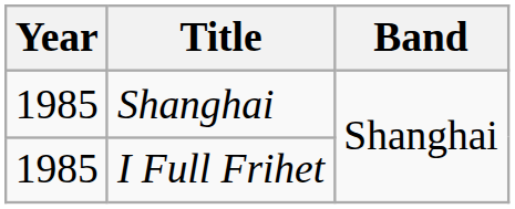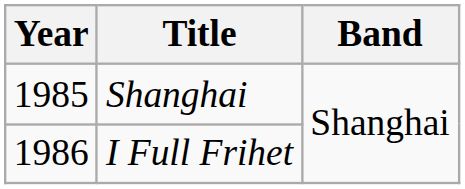 <table class="wikitable">
 <tr>
 <th>Year</th>
 <th>Title</th>
 <th>Band</th>
 </tr>
 <tr>
 <td>1985</td>
 <td><em>Shanghai</em></td>
 <td rowspan="2">Shanghai</td>
 </tr>
 <tr>
-<td>1985</td>
+<td>1986</td>
 <td><em>I Full Frihet</em></td>
 </tr>
 </table>
